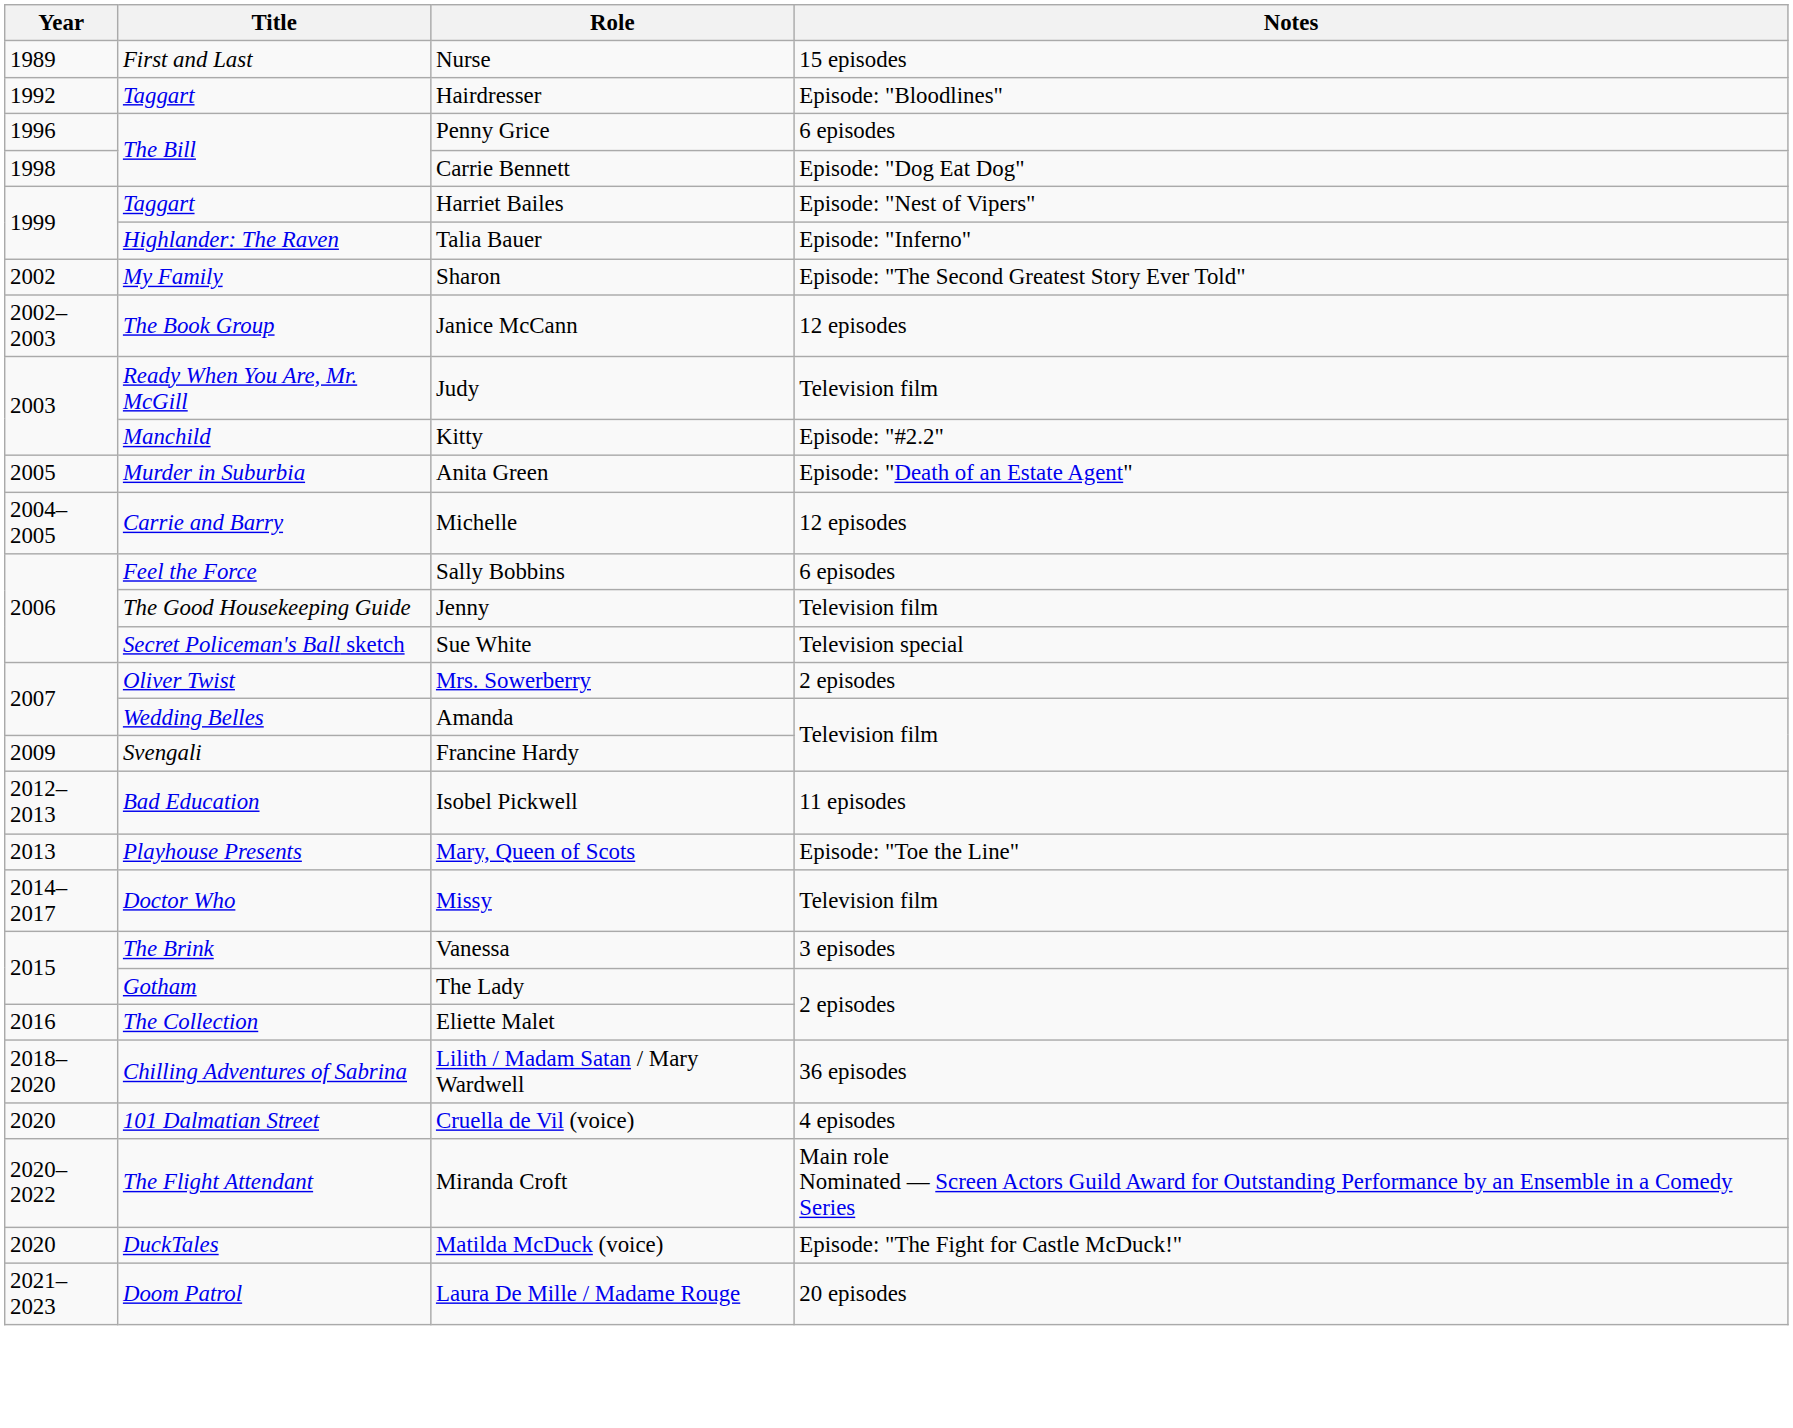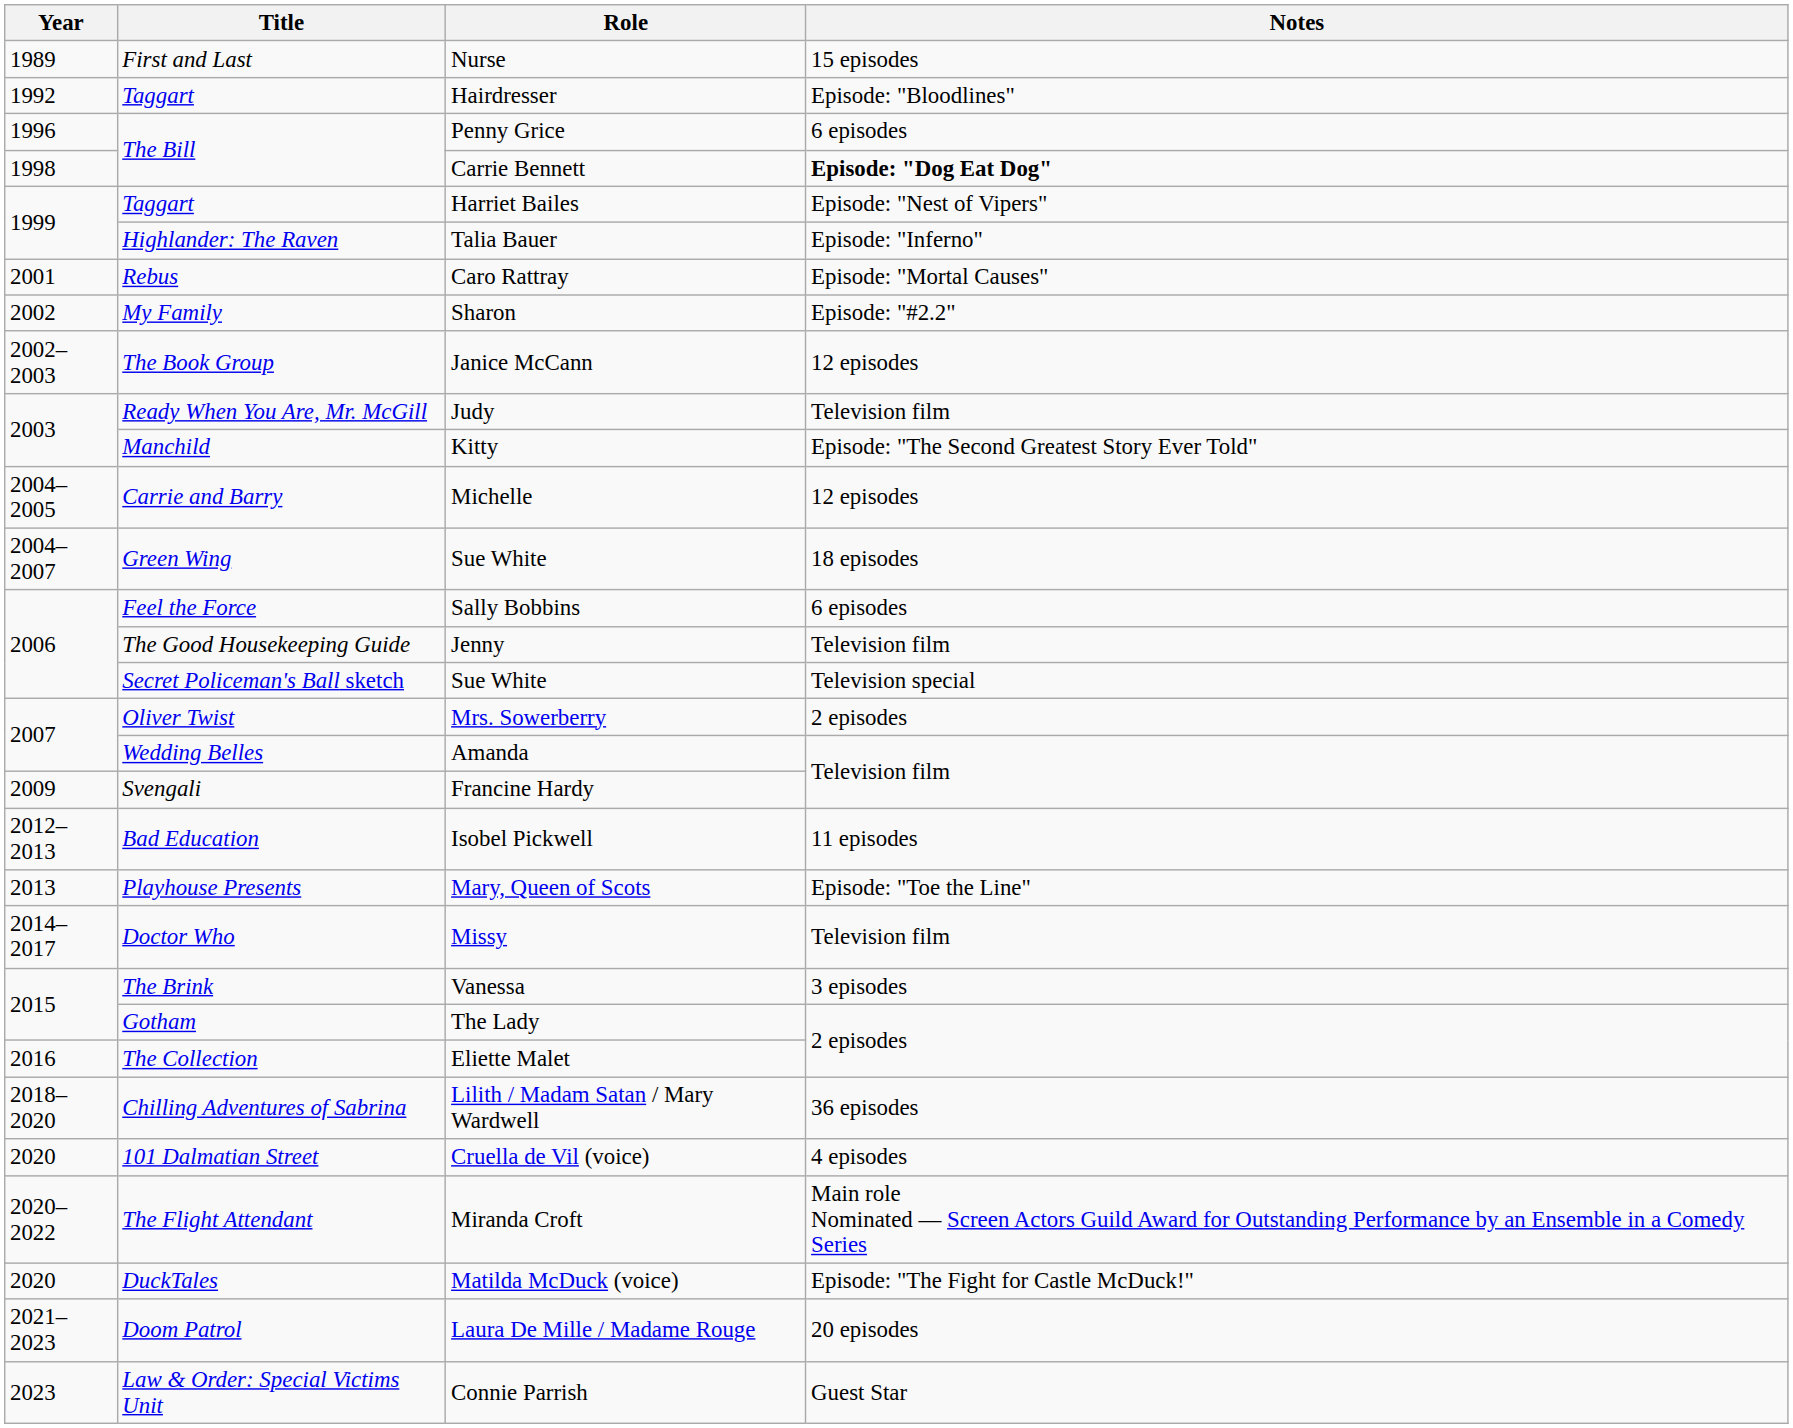 <table class="wikitable sortable">
 <tr>
 <th>Year</th>
 <th>Title</th>
 <th>Role</th>
 <th class="unsortable">Notes</th>
 </tr>
 <tr>
 <td>1989</td>
 <td><em>First and Last</em></td>
 <td>Nurse</td>
 <td>15 episodes</td>
 </tr>
 <tr>
 <td>1992</td>
 <td><em><a href='#'>Taggart</a></em></td>
 <td>Hairdresser</td>
 <td>Episode: "Bloodlines"</td>
 </tr>
 <tr>
 <td>1996</td>
 <td rowspan="2"><em><a href='#'>The Bill</a></em></td>
 <td>Penny Grice</td>
 <td>6 episodes</td>
 </tr>
 <tr>
 <td>1998</td>
 <td>Carrie Bennett</td>
-<td>Episode: "Dog Eat Dog"</td>
+<td><strong>Episode: "Dog Eat Dog"</strong></td>
 </tr>
 <tr>
 <td rowspan="2">1999</td>
 <td><em><a href='#'>Taggart</a></em></td>
 <td>Harriet Bailes</td>
 <td>Episode: "Nest of Vipers"</td>
 </tr>
 <tr>
 <td><em><a href='#'>Highlander: The Raven</a></em></td>
 <td>Talia Bauer</td>
 <td>Episode: "Inferno"</td>
 </tr>
 <tr>
+<td>2001</td>
+<td><em><a href='#'>Rebus</a></em></td>
+<td>Caro Rattray</td>
+<td>Episode: "Mortal Causes"</td>
+</tr>
+<tr>
 <td>2002</td>
 <td><em><a href='#'>My Family</a></em></td>
 <td>Sharon</td>
-<td>Episode: "The Second Greatest Story Ever Told"</td>
+<td>Episode: "#2.2"</td>
 </tr>
 <tr>
 <td>2002–2003</td>
 <td><em><a href='#'>The Book Group</a></em></td>
 <td>Janice McCann</td>
 <td>12 episodes</td>
 </tr>
 <tr>
 <td rowspan="2">2003</td>
 <td><em><a href='#'>Ready When You Are, Mr. McGill</a></em></td>
 <td>Judy</td>
 <td>Television film</td>
 </tr>
 <tr>
 <td><em><a href='#'>Manchild</a></em></td>
 <td>Kitty</td>
-<td>Episode: "#2.2"</td>
-</tr>
-<tr>
-<td>2005</td>
-<td><em><a href='#'>Murder in Suburbia</a></em></td>
-<td>Anita Green</td>
-<td>Episode: "<a href='#'>Death of an Estate Agent</a>"</td>
+<td>Episode: "The Second Greatest Story Ever Told"</td>
 </tr>
 <tr>
 <td>2004–2005</td>
 <td><em><a href='#'>Carrie and Barry</a></em></td>
 <td>Michelle</td>
 <td>12 episodes</td>
+</tr>
+<tr>
+<td>2004–2007</td>
+<td><em><a href='#'>Green Wing</a></em></td>
+<td>Sue White</td>
+<td>18 episodes</td>
 </tr>
 <tr>
 <td rowspan="3">2006</td>
 <td><em><a href='#'>Feel the Force</a></em></td>
 <td>Sally Bobbins</td>
 <td>6 episodes</td>
 </tr>
 <tr>
 <td><em>The Good Housekeeping Guide</em></td>
 <td>Jenny</td>
 <td>Television film</td>
 </tr>
 <tr>
 <td><a href='#'><em>Secret Policeman's Ball</em> sketch</a></td>
 <td>Sue White</td>
 <td>Television special</td>
 </tr>
 <tr>
 <td rowspan="2">2007</td>
 <td><em><a href='#'>Oliver Twist</a></em></td>
 <td><a href='#'>Mrs. Sowerberry</a></td>
 <td>2 episodes</td>
 </tr>
 <tr>
 <td><em><a href='#'>Wedding Belles</a></em></td>
 <td>Amanda</td>
 <td rowspan="2">Television film</td>
 </tr>
 <tr>
 <td>2009</td>
 <td><em>Svengali</em></td>
 <td>Francine Hardy</td>
 </tr>
 <tr>
 <td>2012–2013</td>
 <td><em><a href='#'>Bad Education</a></em></td>
 <td>Isobel Pickwell</td>
 <td>11 episodes</td>
 </tr>
 <tr>
 <td>2013</td>
 <td><em><a href='#'>Playhouse Presents</a></em></td>
 <td><a href='#'>Mary, Queen of Scots</a></td>
 <td>Episode: "Toe the Line"</td>
 </tr>
 <tr>
 <td>2014–2017</td>
 <td><em><a href='#'>Doctor Who</a></em></td>
 <td><a href='#'>Missy</a></td>
 <td>Television film</td>
 </tr>
 <tr>
 <td rowspan="2">2015</td>
 <td><em><a href='#'>The Brink</a></em></td>
 <td>Vanessa</td>
 <td>3 episodes</td>
 </tr>
 <tr>
 <td><em><a href='#'>Gotham</a></em></td>
 <td>The Lady</td>
 <td rowspan="2">2 episodes</td>
 </tr>
 <tr>
 <td>2016</td>
 <td><em><a href='#'>The Collection</a></em></td>
 <td>Eliette Malet</td>
 </tr>
 <tr>
 <td>2018–2020</td>
 <td><em><a href='#'>Chilling Adventures of Sabrina</a></em></td>
 <td><a href='#'>Lilith / Madam Satan</a> / Mary Wardwell</td>
 <td>36 episodes</td>
 </tr>
 <tr>
 <td>2020</td>
 <td><em><a href='#'>101 Dalmatian Street</a></em></td>
 <td><a href='#'>Cruella de Vil</a> (voice)</td>
 <td>4 episodes</td>
 </tr>
 <tr>
 <td>2020–2022</td>
 <td><em><a href='#'>The Flight Attendant</a></em></td>
 <td>Miranda Croft</td>
 <td>Main role<br>Nominated — <a href='#'>Screen Actors Guild Award for Outstanding Performance by an Ensemble in a Comedy Series</a></td>
 </tr>
 <tr>
 <td>2020</td>
 <td><em><a href='#'>DuckTales</a></em></td>
 <td><a href='#'>Matilda McDuck</a> (voice)</td>
 <td>Episode: "The Fight for Castle McDuck!"</td>
 </tr>
 <tr>
 <td>2021–2023</td>
 <td><em><a href='#'>Doom Patrol</a></em></td>
 <td><a href='#'>Laura De Mille / Madame Rouge</a></td>
 <td>20 episodes</td>
 </tr>
+<tr>
+<td>2023</td>
+<td><em><a href='#'>Law & Order: Special Victims Unit</a></em></td>
+<td>Connie Parrish</td>
+<td>Guest Star</td>
+</tr>
 </table>
